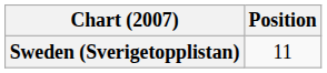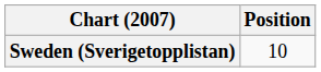 <table class="wikitable plainrowheaders" style="text-align:center">
 <tr>
 <th scope="col">Chart (2007)</th>
 <th scope="col">Position</th>
 </tr>
 <tr>
 <th scope="row">Sweden (Sverigetopplistan)</th>
-<td>11</td>
+<td>10</td>
 </tr>
 </table>
